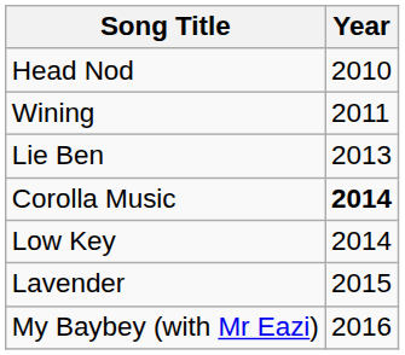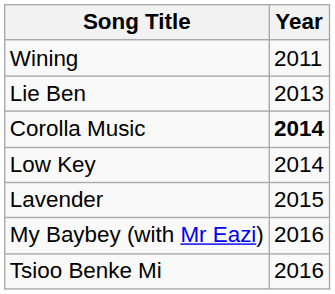 <table class="wikitable">
 <tr>
 <th>Song Title</th>
 <th>Year</th>
-</tr>
-<tr>
-<td>Head Nod</td>
-<td>2010</td>
 </tr>
 <tr>
 <td>Wining</td>
 <td>2011</td>
 </tr>
 <tr>
 <td>Lie Ben</td>
 <td>2013</td>
 </tr>
 <tr>
 <td>Corolla Music</td>
 <td><strong>2014</strong></td>
 </tr>
 <tr>
 <td>Low Key</td>
 <td>2014</td>
 </tr>
 <tr>
 <td>Lavender</td>
 <td>2015</td>
 </tr>
 <tr>
 <td>My Baybey (with <a href='#'>Mr Eazi</a>)</td>
 <td>2016</td>
 </tr>
+<tr>
+<td>Tsioo Benke Mi</td>
+<td>2016</td>
+</tr>
 </table>
